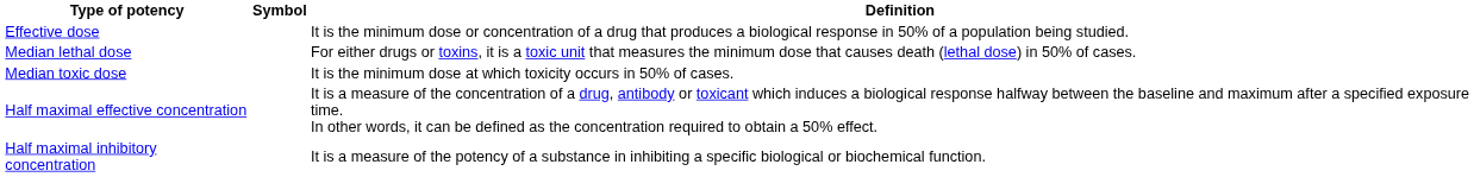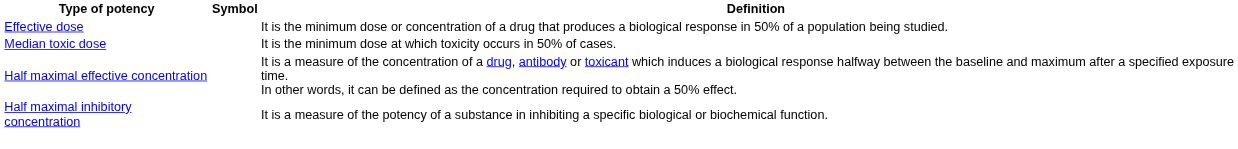 <table>
 <tr>
 <th>Type of potency</th>
 <th>Symbol</th>
 <th>Definition</th>
 </tr>
 <tr>
 <td><a href='#'>Effective dose</a></td>
 <td></td>
 <td>It is the minimum dose or concentration of a drug that produces a biological response in 50% of a population being studied.</td>
-</tr>
-<tr>
-<td><a href='#'>Median lethal dose</a></td>
-<td></td>
-<td>For either drugs or <a href='#'>toxins</a>, it is a <a href='#'>toxic unit</a> that measures the minimum dose that causes death (<a href='#'>lethal dose</a>) in 50% of cases.</td>
 </tr>
 <tr>
 <td><a href='#'>Median toxic dose</a></td>
 <td></td>
 <td>It is the minimum dose at which toxicity occurs in 50% of cases.</td>
 </tr>
 <tr>
 <td><a href='#'>Half maximal effective concentration</a></td>
 <td></td>
 <td>It is a measure of the concentration of a <a href='#'>drug</a>, <a href='#'>antibody</a> or <a href='#'>toxicant</a> which induces a biological response halfway between the baseline and maximum after a specified exposure time.<br> In other words, it can be defined as the concentration required to obtain a 50% effect.</td>
 </tr>
 <tr>
 <td><a href='#'>Half maximal inhibitory concentration</a></td>
 <td></td>
 <td>It is a measure of the potency of a substance in inhibiting a specific biological or biochemical function.</td>
 </tr>
 </table>
